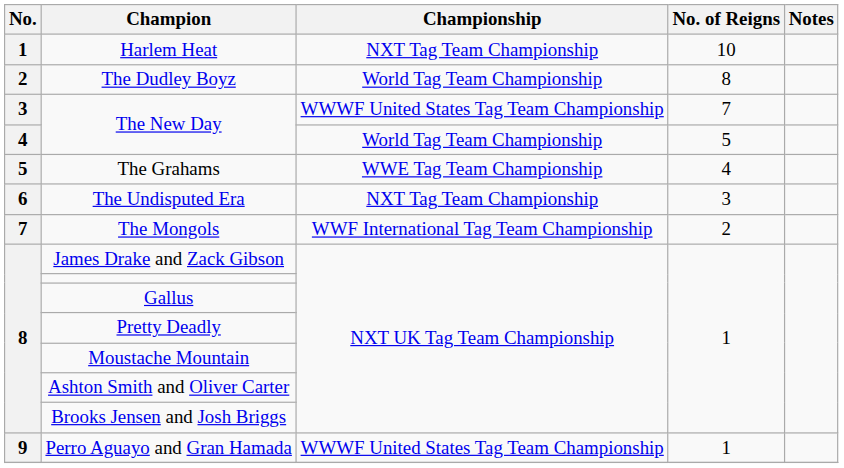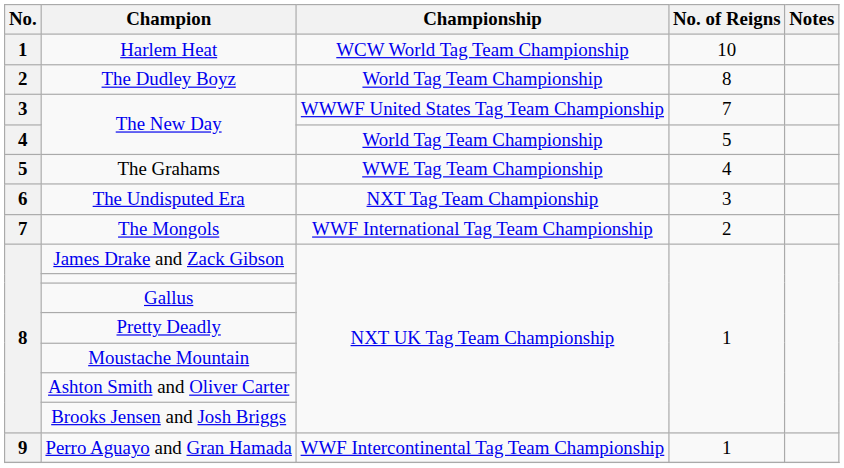 <table class="wikitable sortable" style="text-align: center">
 <tr>
 <th>No.</th>
 <th>Champion</th>
 <th>Championship</th>
 <th>No. of Reigns</th>
 <th>Notes</th>
 </tr>
 <tr>
 <th>1</th>
 <td><a href='#'>Harlem Heat</a><br></td>
-<td><a href='#'>NXT Tag Team Championship</a></td>
+<td><a href='#'>WCW World Tag Team Championship</a></td>
 <td>10</td>
 <td></td>
 </tr>
 <tr>
 <th>2</th>
 <td><a href='#'>The Dudley Boyz</a><br></td>
 <td><a href='#'>World Tag Team Championship</a><br></td>
 <td>8</td>
 <td align="left"></td>
 </tr>
 <tr>
 <th>3</th>
 <td rowspan="2"><a href='#'>The New Day</a><br></td>
 <td><a href='#'>WWWF United States Tag Team Championship</a></td>
 <td>7</td>
 <td align="left"></td>
 </tr>
 <tr>
 <th>4</th>
 <td><a href='#'>World Tag Team Championship</a><br></td>
 <td>5</td>
 <td align=left></td>
 </tr>
 <tr>
 <th>5</th>
 <td>The Grahams<br></td>
 <td><a href='#'>WWE Tag Team Championship</a></td>
 <td>4</td>
 <td align="left"></td>
 </tr>
 <tr>
 <th>6</th>
 <td><a href='#'>The Undisputed Era</a></td>
 <td><a href='#'>NXT Tag Team Championship</a></td>
 <td>3</td>
 <td align="left"></td>
 </tr>
 <tr>
 <th>7</th>
 <td><a href='#'>The Mongols</a><br></td>
 <td><a href='#'>WWF International Tag Team Championship</a></td>
 <td>2</td>
 <td align="left"></td>
 </tr>
 <tr>
 <th rowspan=7>8</th>
 <td><a href='#'>James Drake</a> and <a href='#'>Zack Gibson</a></td>
 <td rowspan=7><a href='#'>NXT UK Tag Team Championship</a></td>
 <td rowspan=7>1</td>
 <td align="left" rowspan=7></td>
 </tr>
 <tr>
 <td></td>
 </tr>
 <tr>
 <td><a href='#'>Gallus</a><br></td>
 </tr>
 <tr>
 <td><a href='#'>Pretty Deadly</a><br></td>
 </tr>
 <tr>
 <td><a href='#'>Moustache Mountain</a><br></td>
 </tr>
 <tr>
 <td><a href='#'>Ashton Smith</a> and <a href='#'>Oliver Carter</a></td>
 </tr>
 <tr>
 <td><a href='#'>Brooks Jensen</a> and <a href='#'>Josh Briggs</a></td>
 </tr>
 <tr>
 <th>9</th>
 <td><a href='#'>Perro Aguayo</a> and <a href='#'>Gran Hamada</a></td>
-<td><a href='#'>WWWF United States Tag Team Championship</a></td>
+<td><a href='#'>WWF Intercontinental Tag Team Championship</a></td>
 <td>1</td>
 <td align="left"></td>
 </tr>
 <tr>
 </tr>
 </table>
